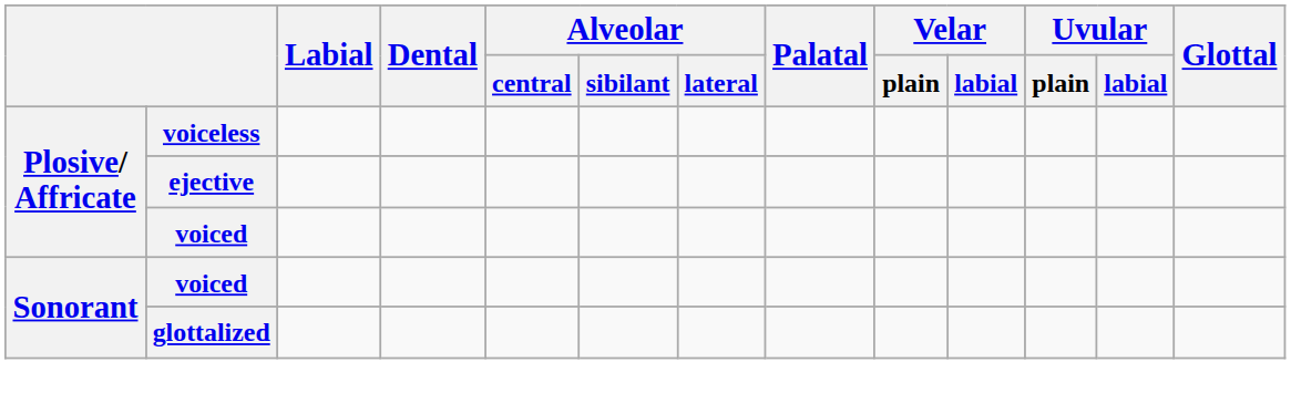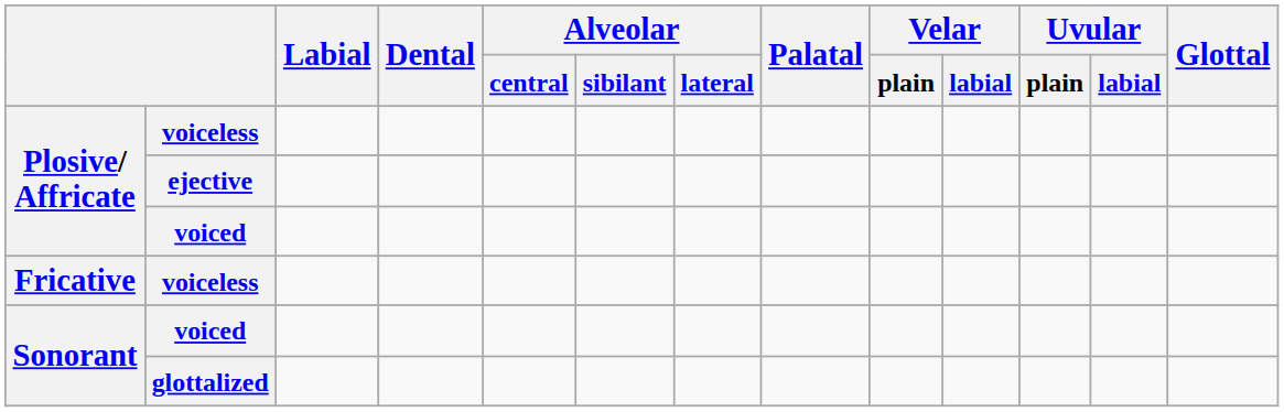 <table class="wikitable" style="text-align:center">
 <tr>
 <th rowspan="2" colspan="2"></th>
 <th rowspan="2"><a href='#'>Labial</a></th>
 <th rowspan="2"><a href='#'>Dental</a></th>
 <th colspan="3"><a href='#'>Alveolar</a></th>
 <th rowspan="2"><a href='#'>Palatal</a></th>
 <th colspan="2"><a href='#'>Velar</a></th>
 <th colspan="2"><a href='#'>Uvular</a></th>
 <th rowspan="2"><a href='#'>Glottal</a></th>
 </tr>
 <tr>
 <th><small><a href='#'>central</a></small></th>
 <th><small><a href='#'>sibilant</a></small></th>
 <th><small><a href='#'>lateral</a></small></th>
 <th><small>plain</small></th>
 <th><small><a href='#'>labial</a></small></th>
 <th><small>plain</small></th>
 <th><small><a href='#'>labial</a></small></th>
 </tr>
 <tr>
 <th rowspan="3"><a href='#'>Plosive</a>/<br><a href='#'>Affricate</a></th>
 <th><small><a href='#'>voiceless</a></small></th>
 <td> </td>
 <td> </td>
 <td> </td>
 <td> </td>
 <td></td>
 <td> </td>
 <td> </td>
 <td> </td>
 <td> </td>
 <td> </td>
 <td></td>
 </tr>
 <tr>
 <th><small><a href='#'>ejective</a></small></th>
 <td> </td>
 <td> </td>
 <td> </td>
 <td> </td>
 <td> </td>
 <td> </td>
 <td> </td>
 <td> </td>
 <td> </td>
 <td> </td>
 <td> </td>
 </tr>
 <tr>
 <th><small><a href='#'>voiced</a></small></th>
 <td> </td>
 <td></td>
 <td> </td>
 <td></td>
 <td></td>
 <td> </td>
 <td></td>
 <td></td>
 <td></td>
 <td></td>
 <td></td>
 </tr>
 <tr>
+<th><a href='#'>Fricative</a></th>
+<th><small><a href='#'>voiceless</a></small></th>
+<td> </td>
+<td> </td>
+<td></td>
+<td> </td>
+<td> </td>
+<td> </td>
+<td> </td>
+<td> </td>
+<td> </td>
+<td> </td>
+<td> </td>
+</tr>
+<tr>
 <th rowspan="2"><a href='#'>Sonorant</a></th>
 <th><small><a href='#'>voiced</a></small></th>
 <td> </td>
 <td></td>
 <td> </td>
 <td></td>
 <td> </td>
 <td> </td>
 <td></td>
 <td> </td>
 <td> </td>
 <td></td>
 <td></td>
 </tr>
 <tr>
 <th><small><a href='#'>glottalized</a></small></th>
 <td> </td>
 <td></td>
 <td> </td>
 <td></td>
 <td> </td>
 <td> </td>
 <td></td>
 <td> </td>
 <td></td>
 <td></td>
 <td></td>
 </tr>
 </table>
